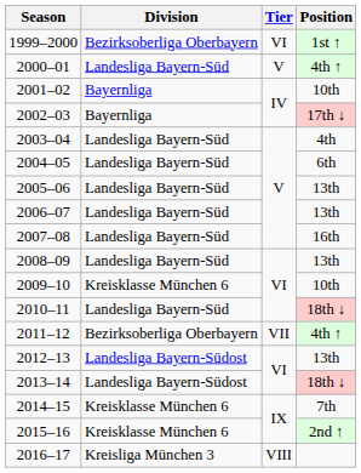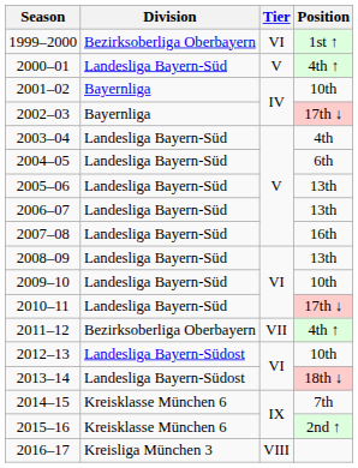 <table class="wikitable">
 <tr>
 <th>Season</th>
 <th>Division</th>
 <th><a href='#'>Tier</a></th>
 <th>Position</th>
 </tr>
 <tr align="center">
 <td>1999–2000</td>
 <td align="left"><a href='#'>Bezirksoberliga Oberbayern</a></td>
 <td>VI</td>
 <td style="background:#ddffdd">1st ↑</td>
 </tr>
 <tr align="center">
 <td>2000–01</td>
 <td align="left"><a href='#'>Landesliga Bayern-Süd</a></td>
 <td>V</td>
 <td style="background:#ddffdd">4th ↑</td>
 </tr>
 <tr align="center">
 <td>2001–02</td>
 <td align="left"><a href='#'>Bayernliga</a></td>
 <td rowspan=2>IV</td>
 <td>10th</td>
 </tr>
 <tr align="center">
 <td>2002–03</td>
 <td align="left">Bayernliga</td>
 <td style="background:#ffcccc">17th ↓</td>
 </tr>
 <tr align="center">
 <td>2003–04</td>
 <td align="left">Landesliga Bayern-Süd</td>
 <td rowspan=5>V</td>
 <td>4th</td>
 </tr>
 <tr align="center">
 <td>2004–05</td>
 <td align="left">Landesliga Bayern-Süd</td>
 <td>6th</td>
 </tr>
 <tr align="center">
 <td>2005–06</td>
 <td align="left">Landesliga Bayern-Süd</td>
 <td>13th</td>
 </tr>
 <tr align="center">
 <td>2006–07</td>
 <td align="left">Landesliga Bayern-Süd</td>
 <td>13th</td>
 </tr>
 <tr align="center">
 <td>2007–08</td>
 <td align="left">Landesliga Bayern-Süd</td>
 <td>16th</td>
 </tr>
 <tr align="center">
 <td>2008–09</td>
 <td align="left">Landesliga Bayern-Süd</td>
 <td rowspan=3>VI</td>
 <td>13th</td>
 </tr>
 <tr align="center">
 <td>2009–10</td>
-<td align="left">Kreisklasse München 6</td>
+<td align="left">Landesliga Bayern-Süd</td>
 <td>10th</td>
 </tr>
 <tr align="center">
 <td>2010–11</td>
 <td align="left">Landesliga Bayern-Süd</td>
-<td style="background:#ffcccc">18th ↓</td>
+<td style="background:#ffcccc">17th ↓</td>
 </tr>
 <tr align="center">
 <td>2011–12</td>
 <td align="left">Bezirksoberliga Oberbayern</td>
 <td>VII</td>
 <td style="background:#ddffdd">4th ↑</td>
 </tr>
 <tr align="center">
 <td>2012–13</td>
 <td align="left"><a href='#'>Landesliga Bayern-Südost</a></td>
 <td rowspan=2>VI</td>
-<td>13th</td>
+<td>10th</td>
 </tr>
 <tr align="center">
 <td>2013–14</td>
 <td align="left">Landesliga Bayern-Südost</td>
 <td style="background:#ffcccc">18th ↓</td>
 </tr>
 <tr align="center">
 <td>2014–15</td>
 <td align="left">Kreisklasse München 6</td>
 <td rowspan=2>IX</td>
 <td>7th</td>
 </tr>
 <tr align="center">
 <td>2015–16</td>
 <td align="left">Kreisklasse München 6</td>
 <td style="background:#ddffdd">2nd ↑</td>
 </tr>
 <tr align="center">
 <td>2016–17</td>
 <td align="left">Kreisliga München 3</td>
 <td>VIII</td>
 <td></td>
 </tr>
 </table>
